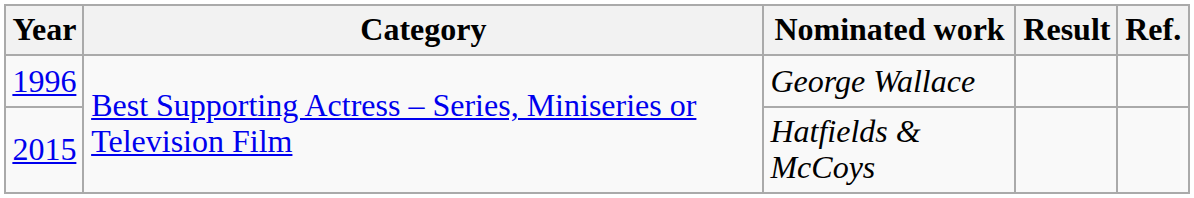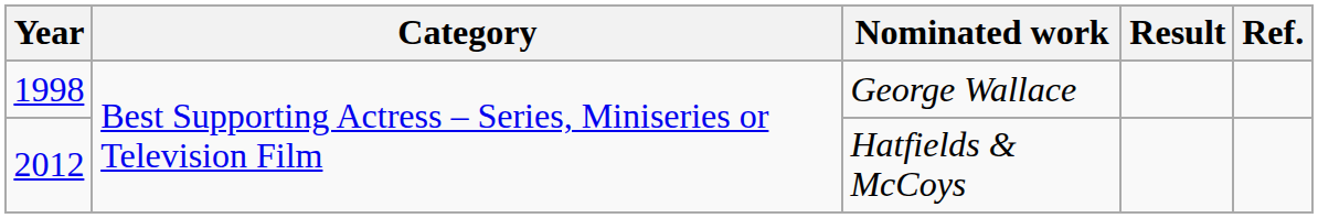 <table class="wikitable" style="width:95%;">
 <tr>
 <th>Year</th>
 <th>Category</th>
 <th>Nominated work</th>
 <th>Result</th>
 <th>Ref.</th>
 </tr>
 <tr>
-<td><a href='#'>1996</a></td>
+<td><a href='#'>1998</a></td>
 <td rowspan="2"><a href='#'>Best Supporting Actress – Series, Miniseries or Television Film</a></td>
 <td><em>George Wallace</em></td>
 <td></td>
 <td align="center"></td>
 </tr>
 <tr>
-<td><a href='#'>2015</a></td>
+<td><a href='#'>2012</a></td>
 <td><em>Hatfields & McCoys</em></td>
 <td></td>
 <td align="center"></td>
 </tr>
 </table>
